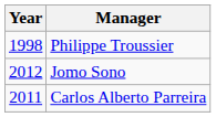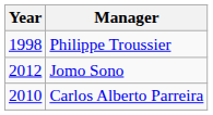 <table class="wikitable">
 <tr>
 <th>Year</th>
 <th>Manager</th>
 </tr>
 <tr>
 <td align=center><a href='#'>1998</a></td>
 <td> <a href='#'>Philippe Troussier</a></td>
 </tr>
 <tr>
 <td align=center><a href='#'>2012</a></td>
 <td> <a href='#'>Jomo Sono</a></td>
 </tr>
 <tr>
-<td align=center><a href='#'>2011</a></td>
+<td align=center><a href='#'>2010</a></td>
 <td> <a href='#'>Carlos Alberto Parreira</a></td>
 </tr>
 </table>
